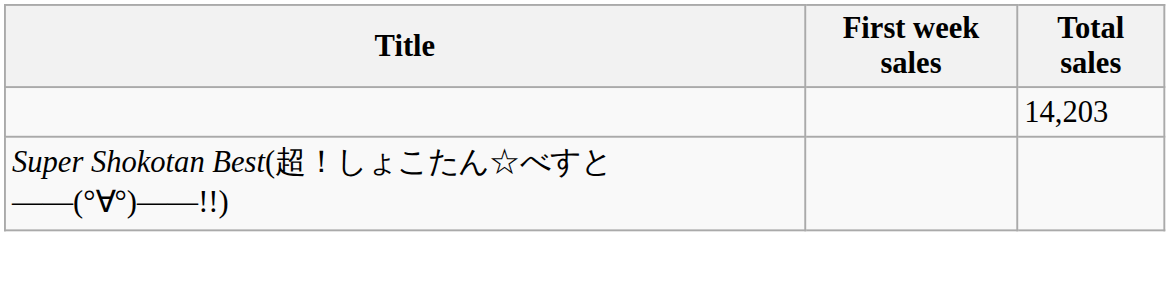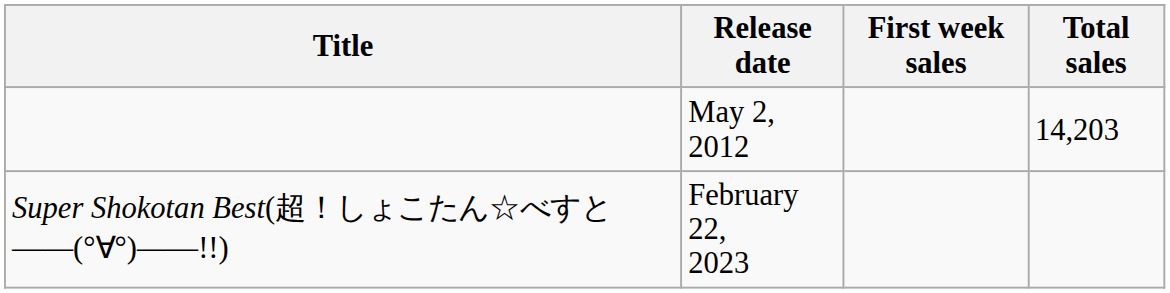 <table class="wikitable">
 <tr>
 <th>Title</th>
+<th>Release date</th>
 <th>First week sales</th>
 <th>Total sales</th>
 </tr>
 <tr>
 <td></td>
+<td>May 2, 2012</td>
 <td></td>
 <td>14,203</td>
 </tr>
 <tr>
 <td><em>Super Shokotan Best</em>(超！しょこたん☆べすと――(°∀°)――!!)</td>
+<td>February 22,<br>2023</td>
 <td></td>
 <td></td>
 </tr>
 </table>
